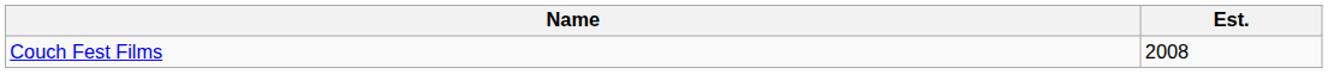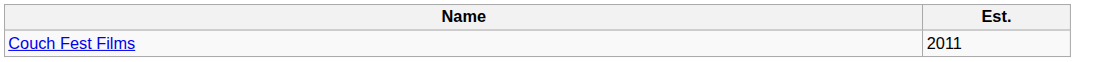 <table class="wikitable sortable">
 <tr>
 <th width="25%">Name</th>
 <th width="4%">Est.</th>
 </tr>
 <tr>
 <td><a href='#'>Couch Fest Films</a></td>
-<td>2008</td>
+<td>2011</td>
 </tr>
 </table>
